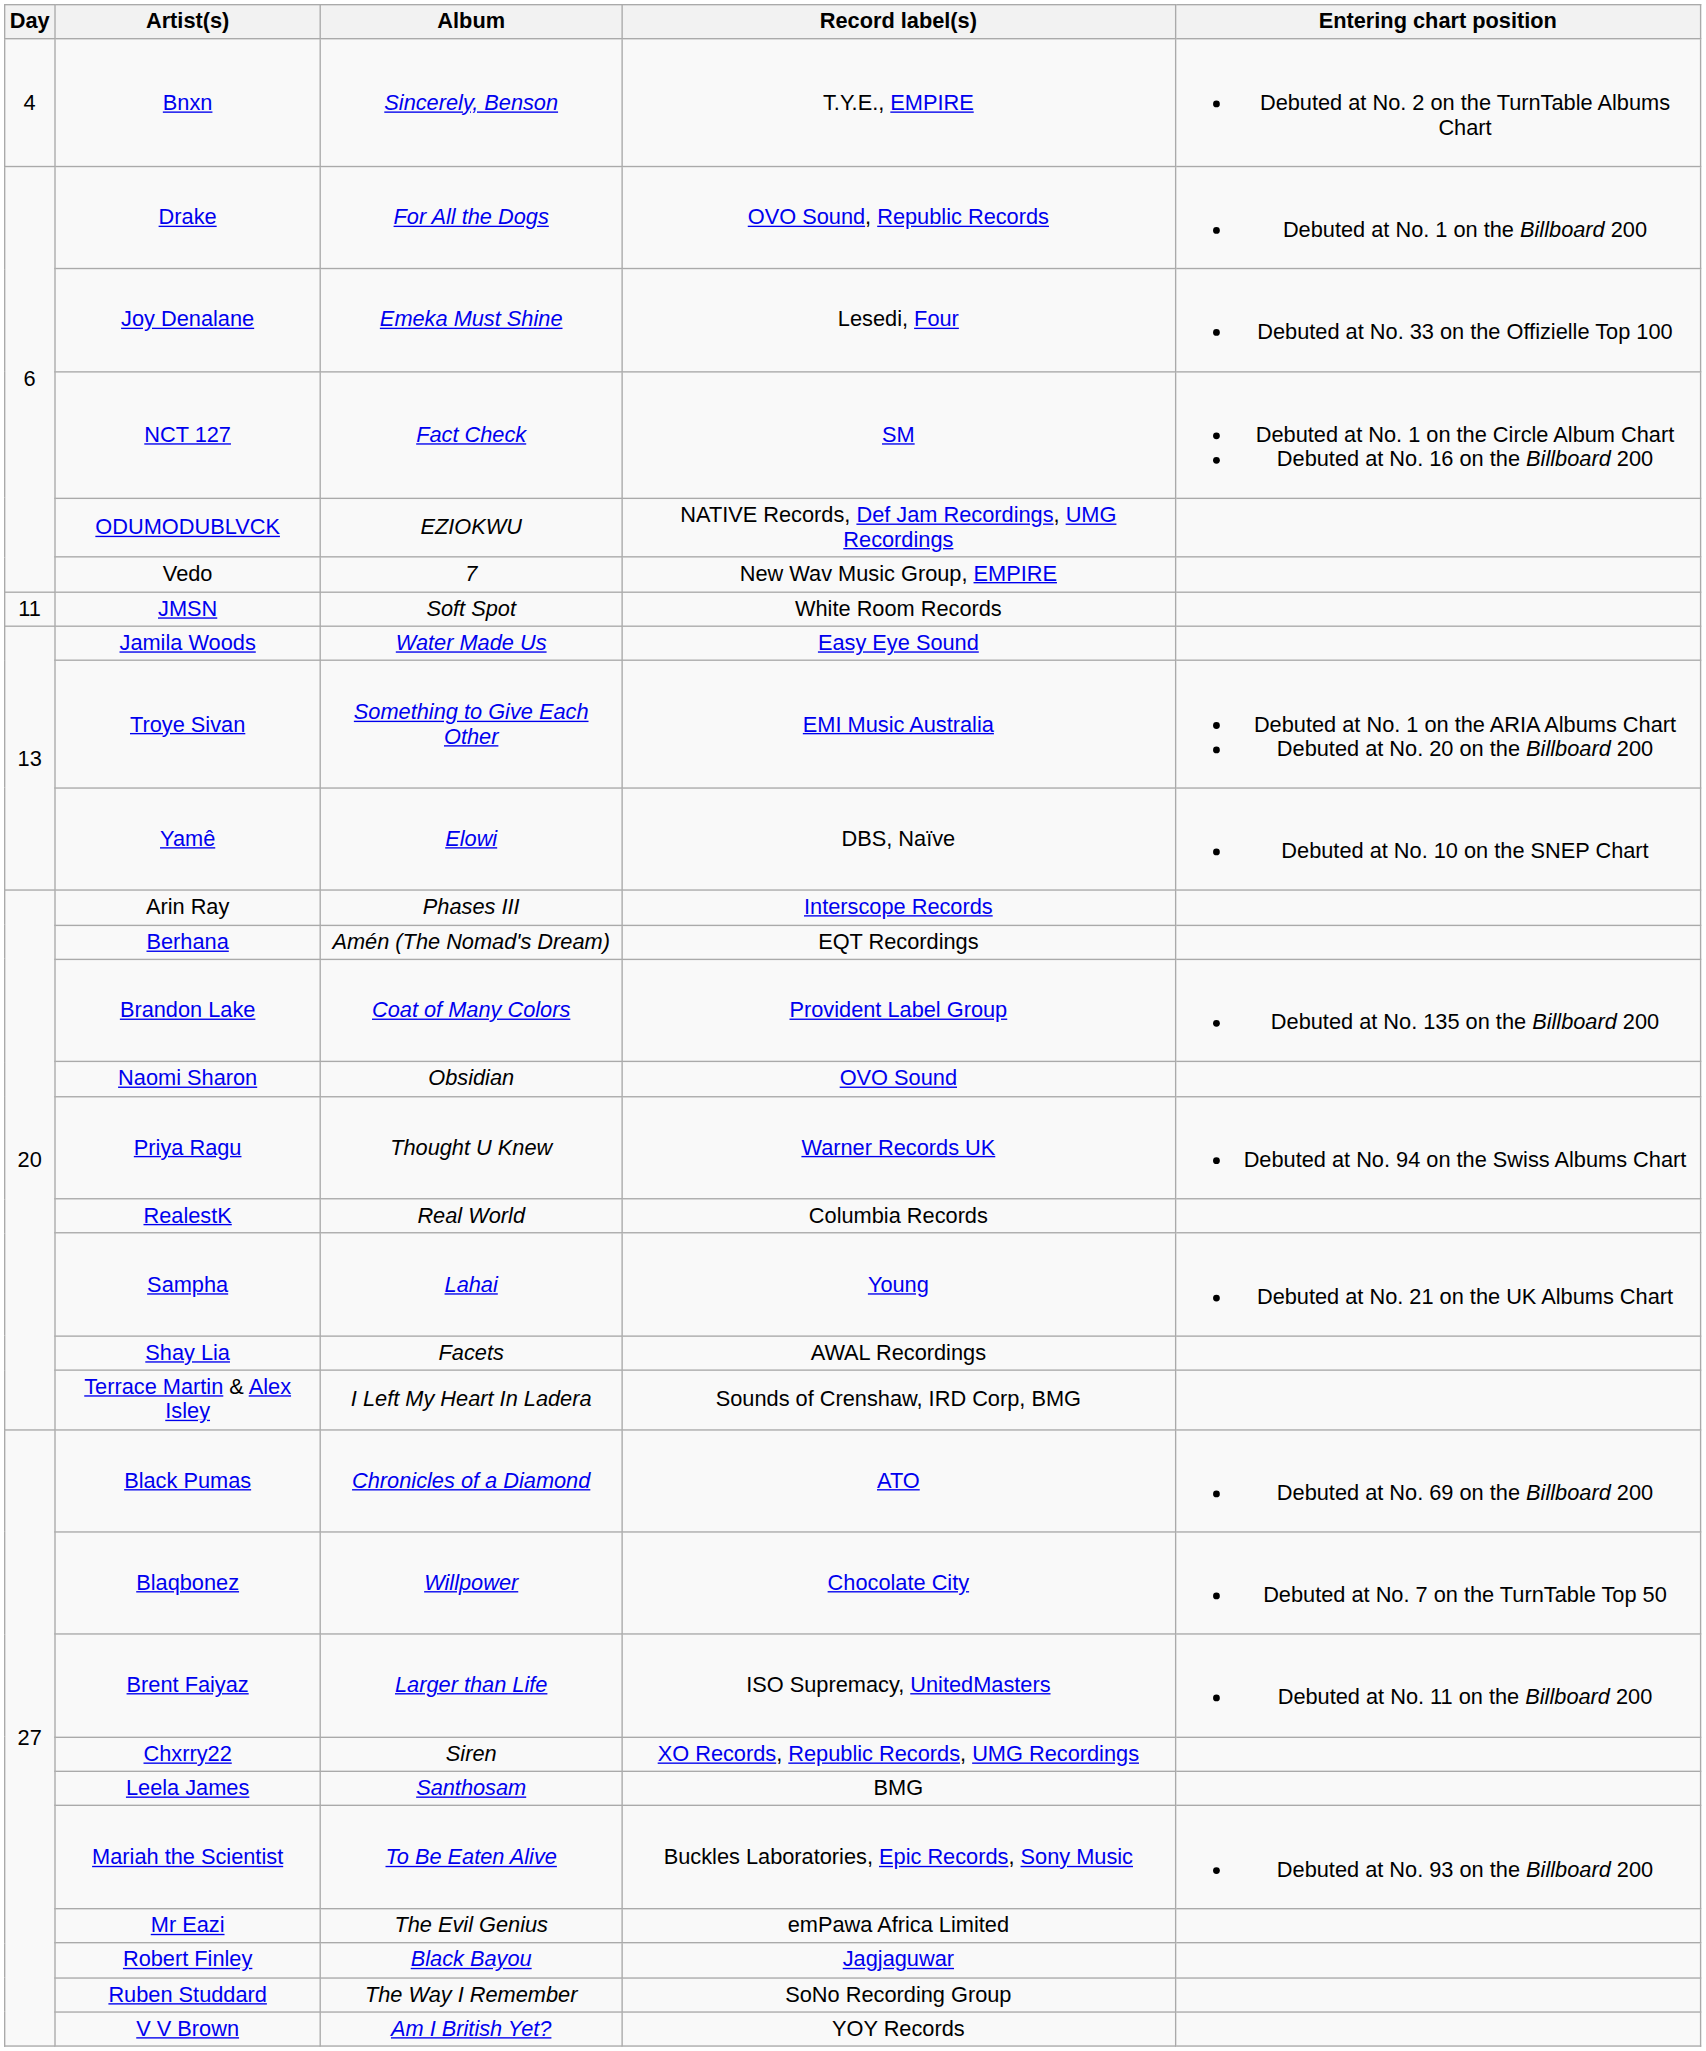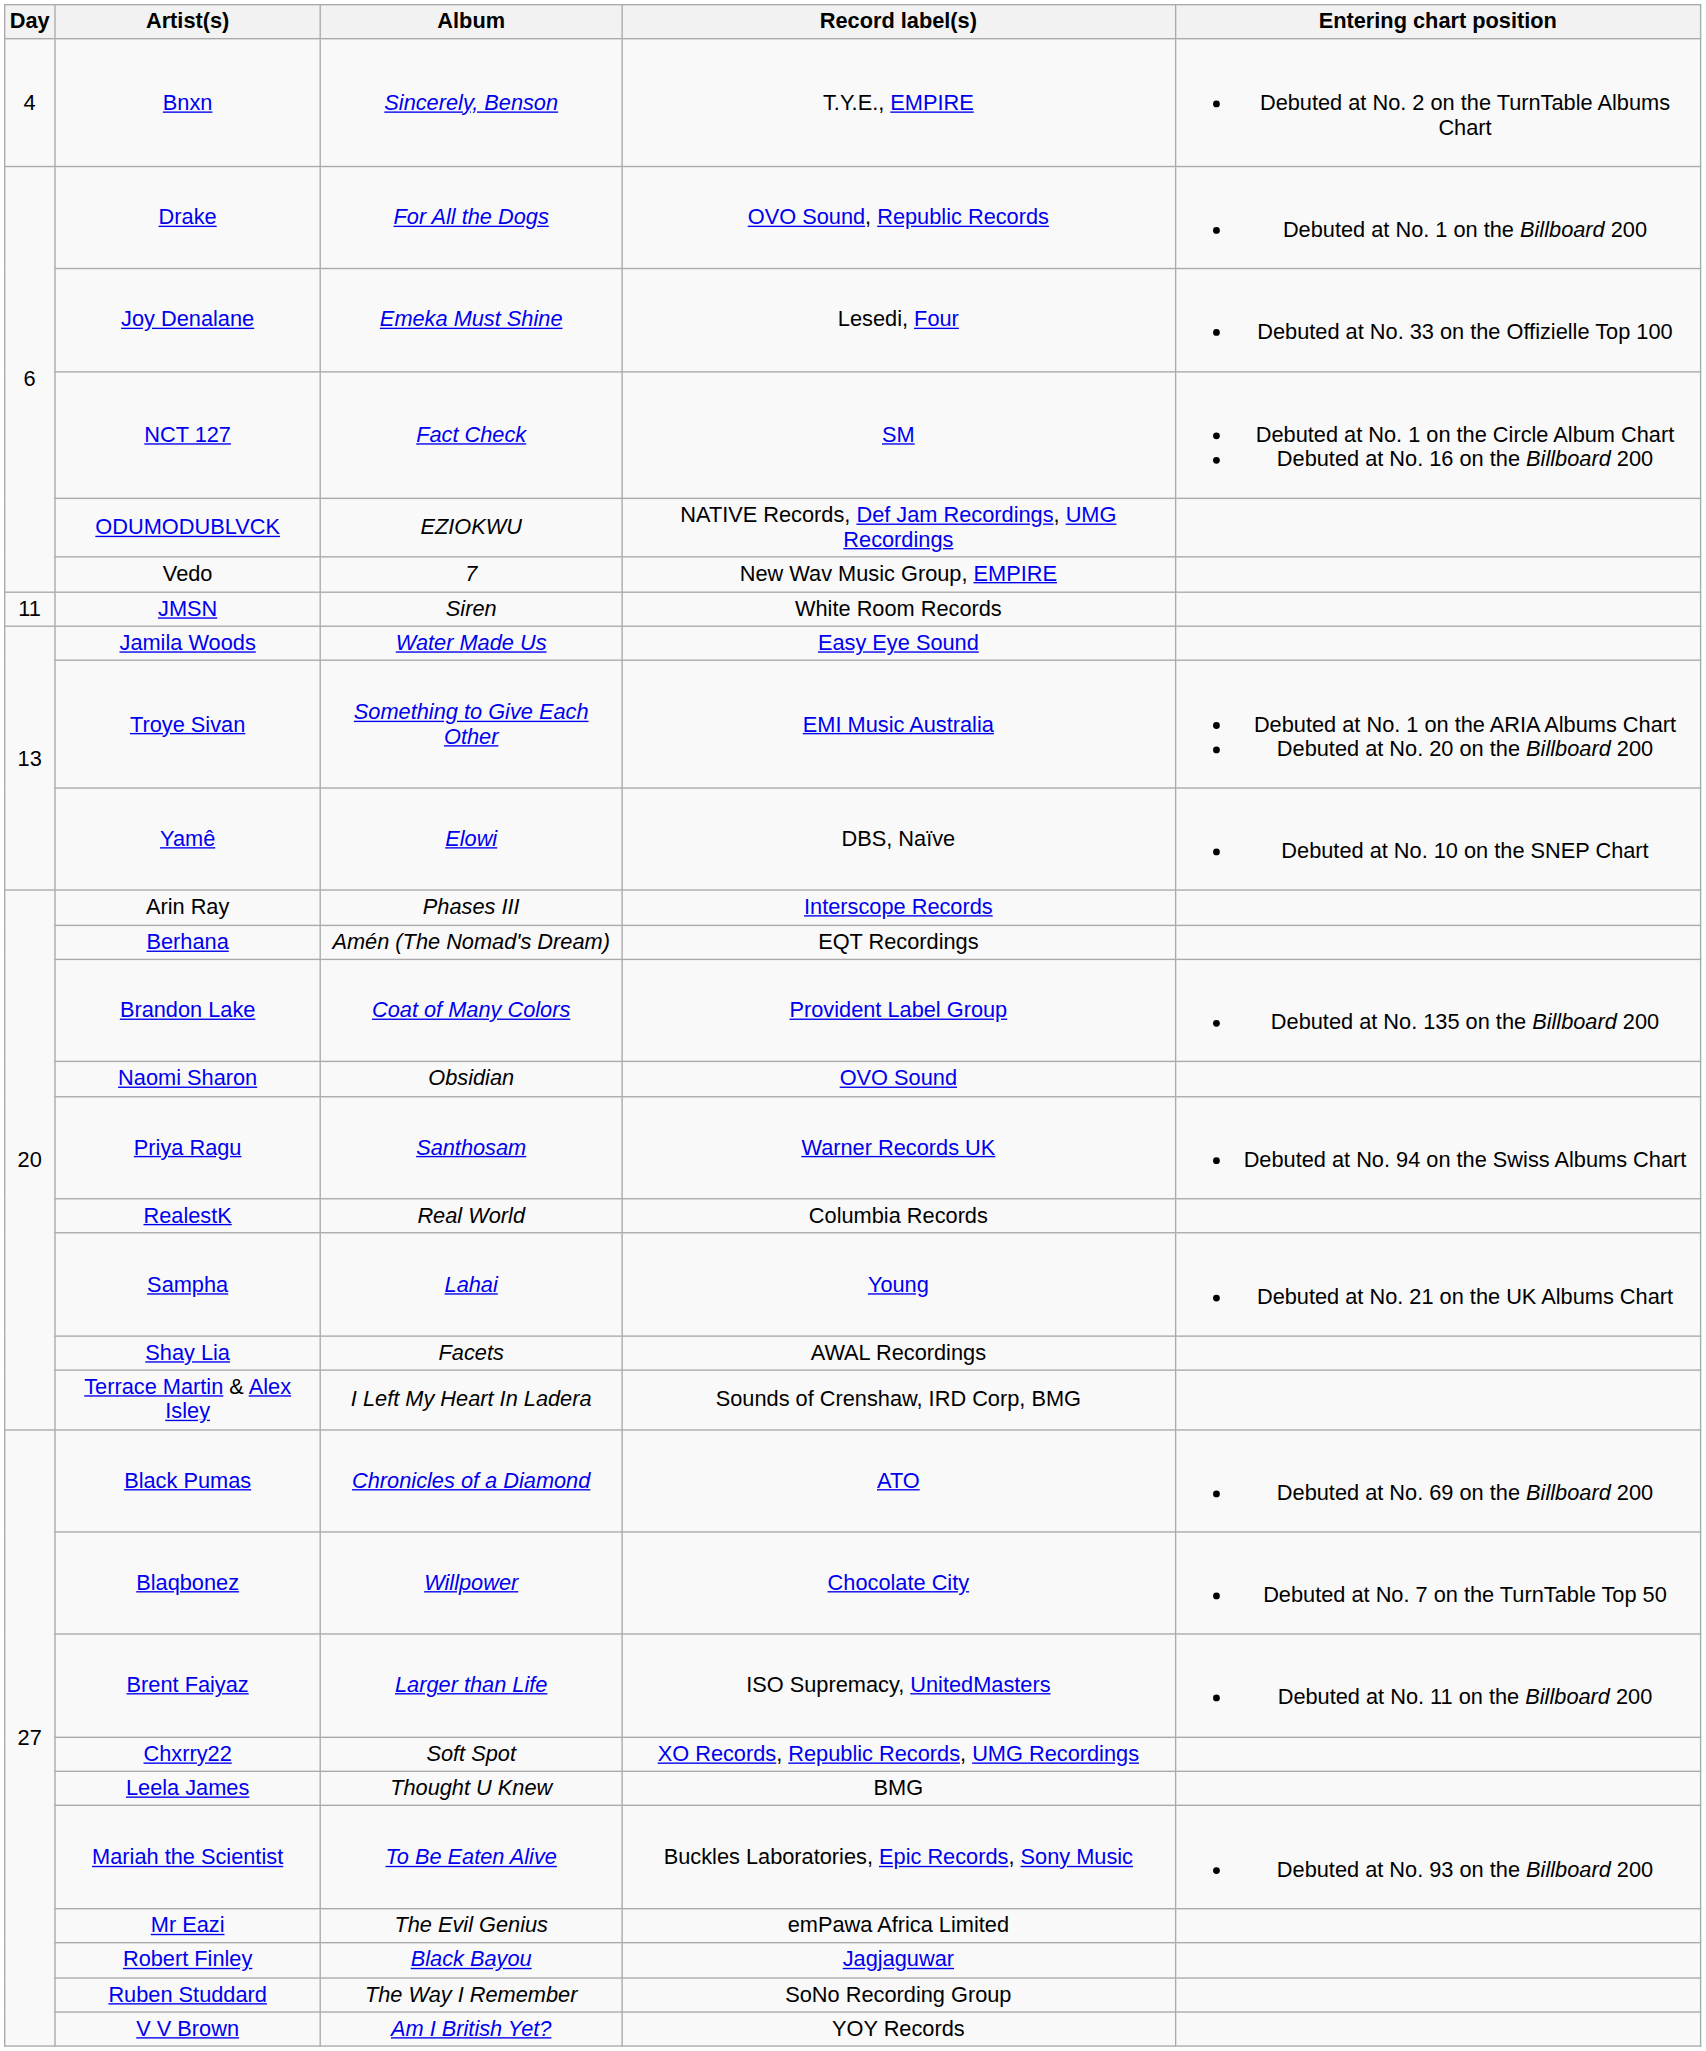 <table class="wikitable" style="text-align:center;">
 <tr>
 <th scope="col">Day</th>
 <th scope="col">Artist(s)</th>
 <th scope="col">Album</th>
 <th scope="col">Record label(s)</th>
 <th scope="col">Entering chart position</th>
 </tr>
 <tr>
 <td>4</td>
 <td><a href='#'>Bnxn</a></td>
 <td><em><a href='#'>Sincerely, Benson</a></em></td>
 <td>T.Y.E., <a href='#'>EMPIRE</a></td>
 <td><br><ul><li>Debuted at No. 2 on the TurnTable Albums Chart</li></ul></td>
 </tr>
 <tr>
 <td rowspan="5">6</td>
 <td><a href='#'>Drake</a></td>
 <td><em><a href='#'>For All the Dogs</a></em></td>
 <td><a href='#'>OVO Sound</a>, <a href='#'>Republic Records</a></td>
 <td><br><ul><li>Debuted at No. 1 on the <em>Billboard</em> 200</li></ul></td>
 </tr>
 <tr>
 <td><a href='#'>Joy Denalane</a></td>
 <td><em><a href='#'>Emeka Must Shine</a></em></td>
 <td>Lesedi, <a href='#'>Four</a></td>
 <td><br><ul><li>Debuted at No. 33 on the Offizielle Top 100</li></ul></td>
 </tr>
 <tr>
 <td><a href='#'>NCT 127</a></td>
 <td><em><a href='#'>Fact Check</a></em></td>
 <td><a href='#'>SM</a></td>
 <td><br><ul><li>Debuted at No. 1 on the Circle Album Chart</li><li>Debuted at No. 16 on the <em>Billboard</em> 200</li></ul></td>
 </tr>
 <tr>
 <td><a href='#'>ODUMODUBLVCK</a></td>
 <td><em>EZIOKWU</em></td>
 <td>NATIVE Records, <a href='#'>Def Jam Recordings</a>, <a href='#'>UMG Recordings</a></td>
 <td></td>
 </tr>
 <tr>
 <td>Vedo</td>
 <td><em>7</em></td>
 <td>New Wav Music Group, <a href='#'>EMPIRE</a></td>
 <td></td>
 </tr>
 <tr>
 <td>11</td>
 <td><a href='#'>JMSN</a></td>
-<td><em>Soft Spot</em></td>
+<td><em>Siren</em></td>
 <td>White Room Records</td>
 <td></td>
 </tr>
 <tr>
 <td rowspan="3">13</td>
 <td><a href='#'>Jamila Woods</a></td>
 <td><em><a href='#'>Water Made Us</a></em></td>
 <td><a href='#'>Easy Eye Sound</a></td>
 <td></td>
 </tr>
 <tr>
 <td><a href='#'>Troye Sivan</a></td>
 <td><em><a href='#'>Something to Give Each Other</a></em></td>
 <td><a href='#'>EMI Music Australia</a></td>
 <td><br><ul><li>Debuted at No. 1 on the ARIA Albums Chart</li><li>Debuted at No. 20 on the <em>Billboard</em> 200</li></ul></td>
 </tr>
 <tr>
 <td><a href='#'>Yamê</a></td>
 <td><em><a href='#'>Elowi</a></em></td>
 <td>DBS, Naïve</td>
 <td><br><ul><li>Debuted at No. 10 on the SNEP Chart</li></ul></td>
 </tr>
 <tr>
 <td rowspan="9">20</td>
 <td>Arin Ray</td>
 <td><em>Phases III</em></td>
 <td><a href='#'>Interscope Records</a></td>
 <td></td>
 </tr>
 <tr>
 <td><a href='#'>Berhana</a></td>
 <td><em>Amén (The Nomad's Dream)</em></td>
 <td>EQT Recordings</td>
 <td></td>
 </tr>
 <tr>
 <td><a href='#'>Brandon Lake</a></td>
 <td><em><a href='#'>Coat of Many Colors</a></em></td>
 <td><a href='#'>Provident Label Group</a></td>
 <td><br><ul><li>Debuted at No. 135 on the <em>Billboard</em> 200</li></ul></td>
 </tr>
 <tr>
 <td><a href='#'>Naomi Sharon</a></td>
 <td><em>Obsidian</em></td>
 <td><a href='#'>OVO Sound</a></td>
 <td></td>
 </tr>
 <tr>
 <td><a href='#'>Priya Ragu</a></td>
-<td><em>Thought U Knew</em></td>
+<td><em><a href='#'>Santhosam</a></em></td>
 <td><a href='#'>Warner Records UK</a></td>
 <td><br><ul><li>Debuted at No. 94 on the Swiss Albums Chart</li></ul></td>
 </tr>
 <tr>
 <td><a href='#'>RealestK</a></td>
 <td><em>Real World</em></td>
 <td>Columbia Records</td>
 <td></td>
 </tr>
 <tr>
 <td><a href='#'>Sampha</a></td>
 <td><em><a href='#'>Lahai</a></em></td>
 <td><a href='#'>Young</a></td>
 <td><br><ul><li>Debuted at No. 21 on the UK Albums Chart</li></ul></td>
 </tr>
 <tr>
 <td><a href='#'>Shay Lia</a></td>
 <td><em>Facets</em></td>
 <td>AWAL Recordings</td>
 <td></td>
 </tr>
 <tr>
 <td><a href='#'>Terrace Martin</a> & <a href='#'>Alex Isley</a></td>
 <td><em>I Left My Heart In Ladera</em></td>
 <td>Sounds of Crenshaw, IRD Corp, BMG</td>
 <td></td>
 </tr>
 <tr>
 <td rowspan="10">27</td>
 <td><a href='#'>Black Pumas</a></td>
 <td><em><a href='#'>Chronicles of a Diamond</a></em></td>
 <td><a href='#'>ATO</a></td>
 <td><br><ul><li>Debuted at No. 69 on the <em>Billboard</em> 200</li></ul></td>
 </tr>
 <tr>
 <td><a href='#'>Blaqbonez</a></td>
 <td><em><a href='#'>Willpower</a></em></td>
 <td><a href='#'>Chocolate City</a></td>
 <td><br><ul><li>Debuted at No. 7 on the TurnTable Top 50</li></ul></td>
 </tr>
 <tr>
 <td><a href='#'>Brent Faiyaz</a></td>
 <td><em><a href='#'>Larger than Life</a></em></td>
 <td>ISO Supremacy, <a href='#'>UnitedMasters</a></td>
 <td><br><ul><li>Debuted at No. 11 on the <em>Billboard</em> 200</li></ul></td>
 </tr>
 <tr>
 <td><a href='#'>Chxrry22</a></td>
-<td><em>Siren</em></td>
+<td><em>Soft Spot</em></td>
 <td><a href='#'>XO Records</a>, <a href='#'>Republic Records</a>, <a href='#'>UMG Recordings</a></td>
 <td></td>
 </tr>
 <tr>
 <td><a href='#'>Leela James</a></td>
-<td><em><a href='#'>Santhosam</a></em></td>
+<td><em>Thought U Knew</em></td>
 <td>BMG</td>
 <td></td>
 </tr>
 <tr>
 <td><a href='#'>Mariah the Scientist</a></td>
 <td><em><a href='#'>To Be Eaten Alive</a></em></td>
 <td>Buckles Laboratories, <a href='#'>Epic Records</a>, <a href='#'>Sony Music</a></td>
 <td><br><ul><li>Debuted at No. 93 on the <em>Billboard</em> 200</li></ul></td>
 </tr>
 <tr>
 <td><a href='#'>Mr Eazi</a></td>
 <td><em>The Evil Genius</em></td>
 <td>emPawa Africa Limited</td>
 <td></td>
 </tr>
 <tr>
 <td><a href='#'>Robert Finley</a></td>
 <td><em><a href='#'>Black Bayou</a></em></td>
 <td><a href='#'>Jagjaguwar</a></td>
 <td></td>
 </tr>
 <tr>
 <td><a href='#'>Ruben Studdard</a></td>
 <td><em>The Way I Remember</em></td>
 <td>SoNo Recording Group</td>
 <td></td>
 </tr>
 <tr>
 <td><a href='#'>V V Brown</a></td>
 <td><em><a href='#'>Am I British Yet?</a></em></td>
 <td>YOY Records</td>
 <td></td>
 </tr>
 </table>
